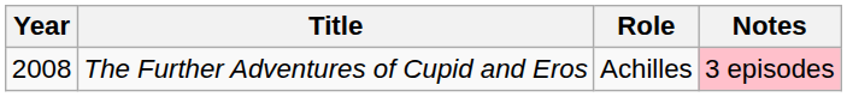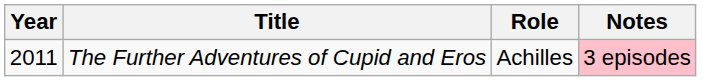 <table class="wikitable">
 <tr>
 <th>Year</th>
 <th>Title</th>
 <th>Role</th>
 <th>Notes</th>
 </tr>
 <tr>
-<td>2008</td>
+<td>2011</td>
 <td><em>The Further Adventures of Cupid and Eros</em></td>
 <td>Achilles</td>
 <td style="background: pink;">3 episodes</td>
 </tr>
 </table>
